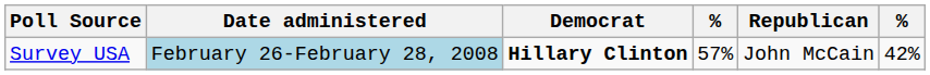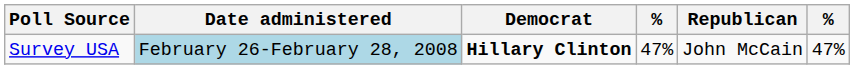 <table class="wikitable">
 <tr valign=bottom>
 <th>Poll Source</th>
 <th>Date administered</th>
 <th>Democrat</th>
 <th>%</th>
 <th>Republican</th>
 <th>%</th>
 </tr>
 <tr>
 <td><a href='#'>Survey USA</a></td>
 <td style="background: lightblue;">February 26-February 28, 2008</td>
 <td><strong>Hillary Clinton</strong></td>
-<td>57%</td>
+<td>47%</td>
 <td>John McCain</td>
-<td>42%</td>
+<td>47%</td>
 </tr>
 </table>
